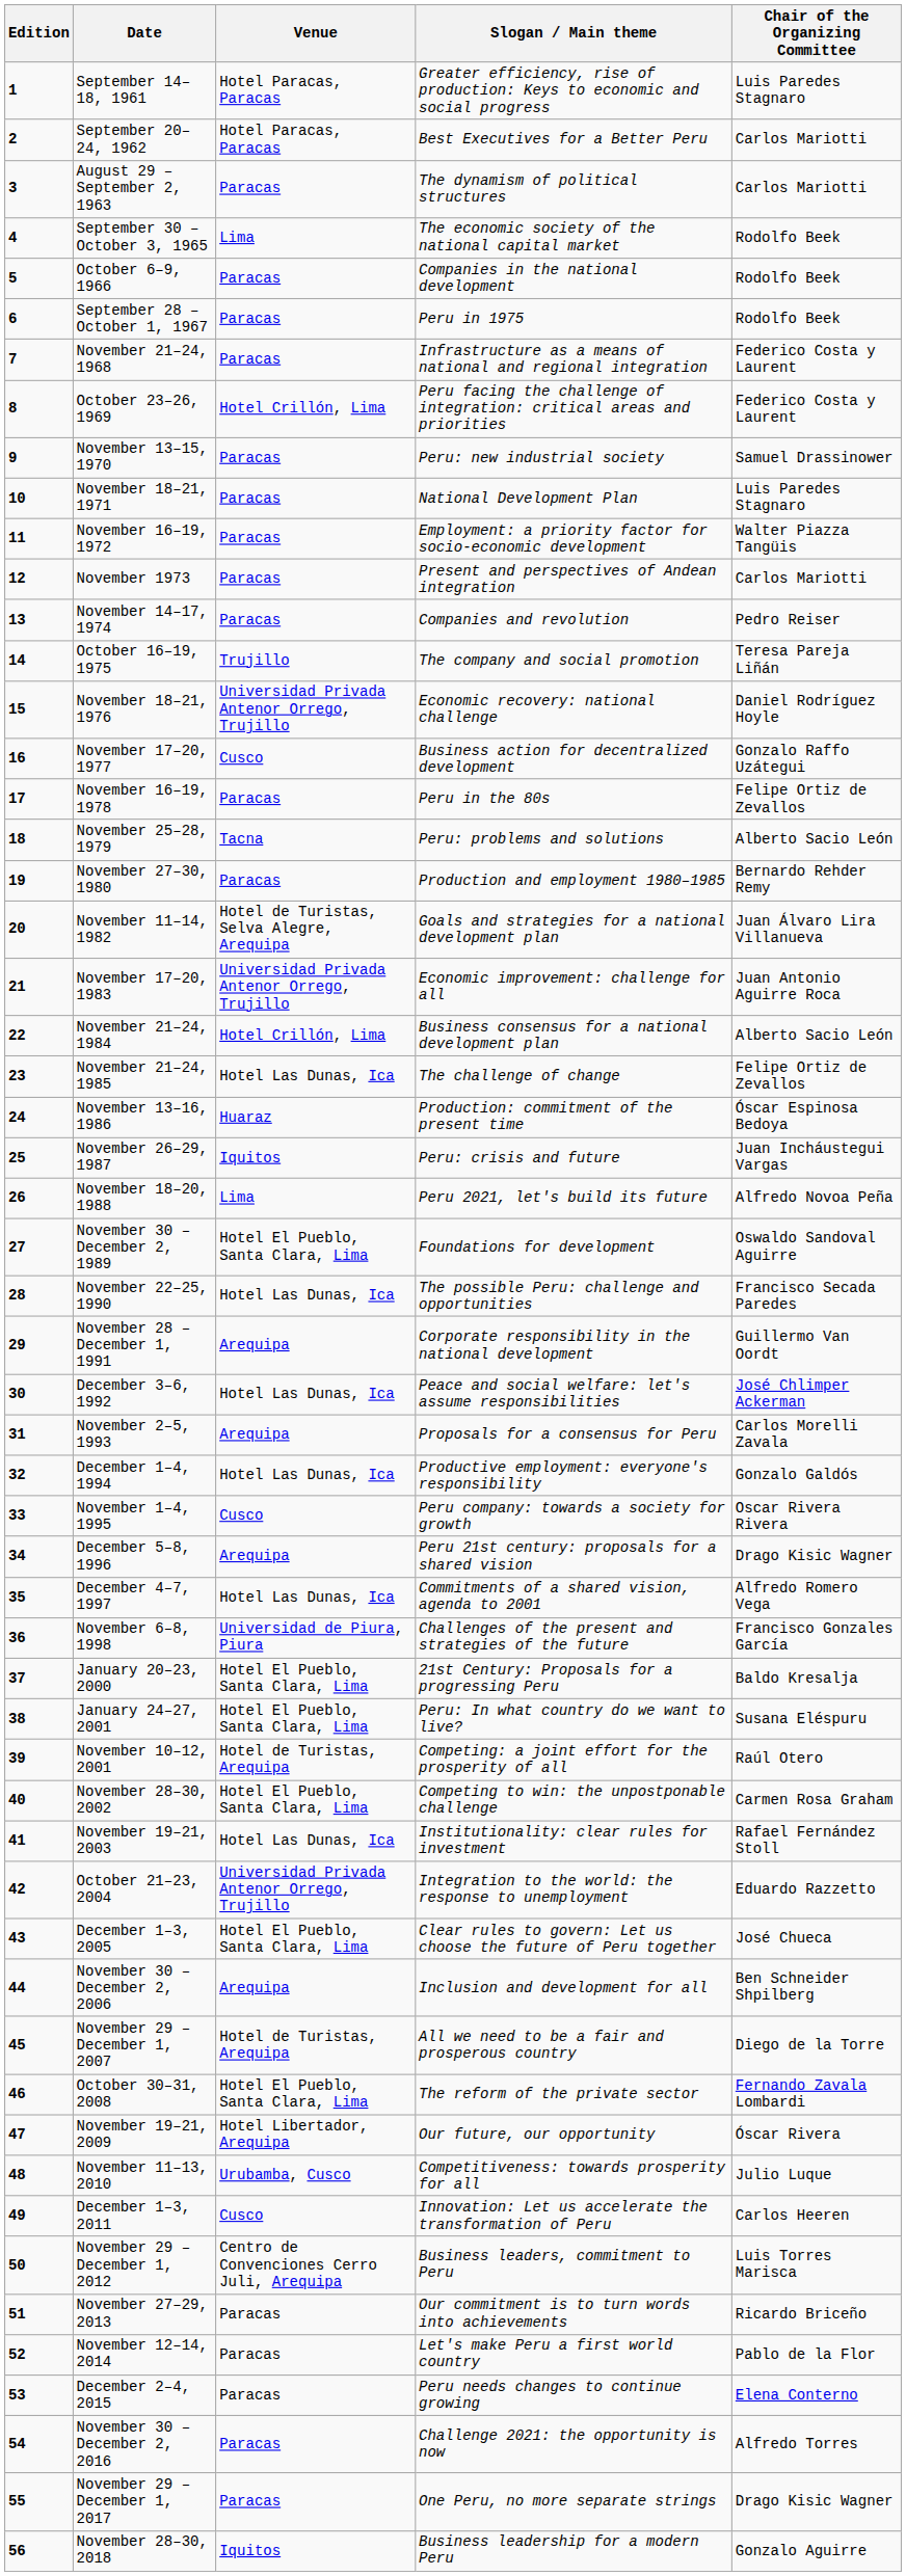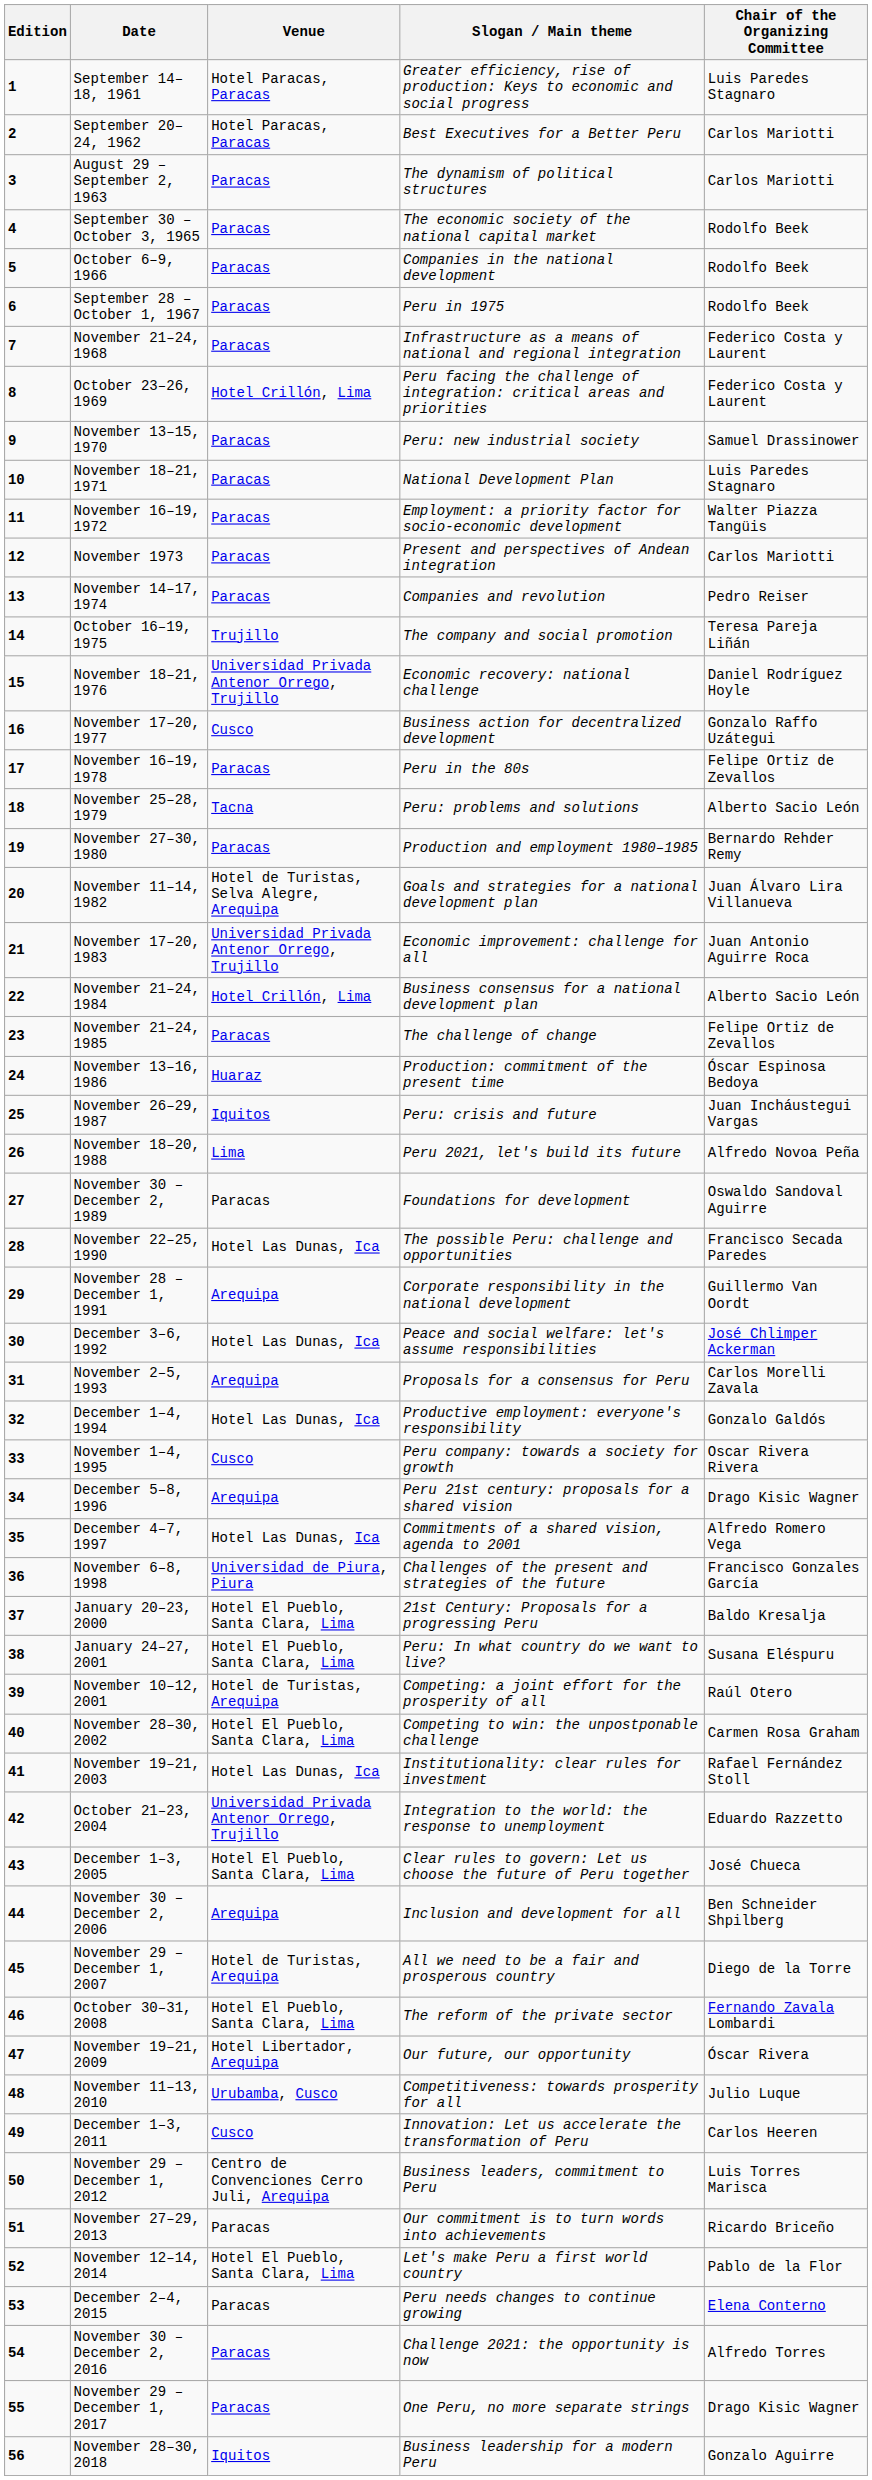 <table class="wikitable" style="width:800px ">
 <tr>
 <th>Edition</th>
 <th>Date</th>
 <th>Venue</th>
 <th>Slogan / Main theme</th>
 <th>Chair of the Organizing Committee</th>
 </tr>
 <tr>
 <td><strong>1</strong></td>
 <td>September 14–18, 1961</td>
 <td>Hotel Paracas, <a href='#'>Paracas</a></td>
 <td><em>Greater efficiency, rise of production: Keys to economic and social progress</em></td>
 <td>Luis Paredes Stagnaro</td>
 </tr>
 <tr>
 <td><strong>2</strong></td>
 <td>September 20–24, 1962</td>
 <td>Hotel Paracas, <a href='#'>Paracas</a></td>
 <td><em>Best Executives for a Better Peru</em></td>
 <td>Carlos Mariotti</td>
 </tr>
 <tr>
 <td><strong>3</strong></td>
 <td>August 29 – September 2, 1963</td>
 <td><a href='#'>Paracas</a></td>
 <td><em>The dynamism of political structures</em></td>
 <td>Carlos Mariotti</td>
 </tr>
 <tr>
 <td><strong>4</strong></td>
 <td>September 30 – October 3, 1965</td>
-<td><a href='#'>Lima</a></td>
+<td><a href='#'>Paracas</a></td>
 <td><em>The economic society of the national capital market</em></td>
 <td>Rodolfo Beek</td>
 </tr>
 <tr>
 <td><strong>5</strong></td>
 <td>October 6–9, 1966</td>
 <td><a href='#'>Paracas</a></td>
 <td><em>Companies in the national development</em></td>
 <td>Rodolfo Beek</td>
 </tr>
 <tr>
 <td><strong>6</strong></td>
 <td>September 28 – October 1, 1967</td>
 <td><a href='#'>Paracas</a></td>
 <td><em>Peru in 1975</em></td>
 <td>Rodolfo Beek</td>
 </tr>
 <tr>
 <td><strong>7</strong></td>
 <td>November 21–24, 1968</td>
 <td><a href='#'>Paracas</a></td>
 <td><em>Infrastructure as a means of national and regional integration</em></td>
 <td>Federico Costa y Laurent</td>
 </tr>
 <tr>
 <td><strong>8</strong></td>
 <td>October 23–26, 1969</td>
 <td><a href='#'>Hotel Crillón</a>, <a href='#'>Lima</a></td>
 <td><em>Peru facing the challenge of integration: critical areas and priorities</em></td>
 <td>Federico Costa y Laurent</td>
 </tr>
 <tr>
 <td><strong>9</strong></td>
 <td>November 13–15, 1970</td>
 <td><a href='#'>Paracas</a></td>
 <td><em>Peru: new industrial society</em></td>
 <td>Samuel Drassinower</td>
 </tr>
 <tr>
 <td><strong>10</strong></td>
 <td>November 18–21, 1971</td>
 <td><a href='#'>Paracas</a></td>
 <td><em>National Development Plan</em></td>
 <td>Luis Paredes Stagnaro</td>
 </tr>
 <tr>
 <td><strong>11</strong></td>
 <td>November 16–19, 1972</td>
 <td><a href='#'>Paracas</a></td>
 <td><em>Employment: a priority factor for socio-economic development</em></td>
 <td>Walter Piazza Tangüis</td>
 </tr>
 <tr>
 <td><strong>12</strong></td>
 <td>November 1973</td>
 <td><a href='#'>Paracas</a></td>
 <td><em>Present and perspectives of Andean integration</em></td>
 <td>Carlos Mariotti</td>
 </tr>
 <tr>
 <td><strong>13</strong></td>
 <td>November 14–17, 1974</td>
 <td><a href='#'>Paracas</a></td>
 <td><em>Companies and revolution</em></td>
 <td>Pedro Reiser</td>
 </tr>
 <tr>
 <td><strong>14</strong></td>
 <td>October 16–19, 1975</td>
 <td><a href='#'>Trujillo</a></td>
 <td><em>The company and social promotion</em></td>
 <td>Teresa Pareja Liñán</td>
 </tr>
 <tr>
 <td><strong>15</strong></td>
 <td>November 18–21, 1976</td>
 <td><a href='#'>Universidad Privada Antenor Orrego</a>, <a href='#'>Trujillo</a></td>
 <td><em>Economic recovery: national challenge</em></td>
 <td>Daniel Rodríguez Hoyle</td>
 </tr>
 <tr>
 <td><strong>16</strong></td>
 <td>November 17–20, 1977</td>
 <td><a href='#'>Cusco</a></td>
 <td><em>Business action for decentralized development</em></td>
 <td>Gonzalo Raffo Uzátegui</td>
 </tr>
 <tr>
 <td><strong>17</strong></td>
 <td>November 16–19, 1978</td>
 <td><a href='#'>Paracas</a></td>
 <td><em>Peru in the 80s</em></td>
 <td>Felipe Ortiz de Zevallos</td>
 </tr>
 <tr>
 <td><strong>18</strong></td>
 <td>November 25–28, 1979</td>
 <td><a href='#'>Tacna</a></td>
 <td><em>Peru: problems and solutions</em></td>
 <td>Alberto Sacio León</td>
 </tr>
 <tr>
 <td><strong>19</strong></td>
 <td>November 27–30, 1980</td>
 <td><a href='#'>Paracas</a></td>
 <td><em>Production and employment 1980–1985</em></td>
 <td>Bernardo Rehder Remy</td>
 </tr>
 <tr>
 <td><strong>20</strong></td>
 <td>November 11–14, 1982</td>
 <td>Hotel de Turistas, Selva Alegre, <a href='#'>Arequipa</a></td>
 <td><em>Goals and strategies for a national development plan</em></td>
 <td>Juan Álvaro Lira Villanueva</td>
 </tr>
 <tr>
 <td><strong>21</strong></td>
 <td>November 17–20, 1983</td>
 <td><a href='#'>Universidad Privada Antenor Orrego</a>, <a href='#'>Trujillo</a></td>
 <td><em>Economic improvement: challenge for all</em></td>
 <td>Juan Antonio Aguirre Roca</td>
 </tr>
 <tr>
 <td><strong>22</strong></td>
 <td>November 21–24, 1984</td>
 <td><a href='#'>Hotel Crillón</a>, <a href='#'>Lima</a></td>
 <td><em>Business consensus for a national development plan</em></td>
 <td>Alberto Sacio León</td>
 </tr>
 <tr>
 <td><strong>23</strong></td>
 <td>November 21–24, 1985</td>
-<td>Hotel Las Dunas, <a href='#'>Ica</a></td>
+<td><a href='#'>Paracas</a></td>
 <td><em>The challenge of change</em></td>
 <td>Felipe Ortiz de Zevallos</td>
 </tr>
 <tr>
 <td><strong>24</strong></td>
 <td>November 13–16, 1986</td>
 <td><a href='#'>Huaraz</a></td>
 <td><em>Production: commitment of the present time</em></td>
 <td>Óscar Espinosa Bedoya</td>
 </tr>
 <tr>
 <td><strong>25</strong></td>
 <td>November 26–29, 1987</td>
 <td><a href='#'>Iquitos</a></td>
 <td><em>Peru: crisis and future</em></td>
 <td>Juan Incháustegui Vargas</td>
 </tr>
 <tr>
 <td><strong>26</strong></td>
 <td>November 18–20, 1988</td>
 <td><a href='#'>Lima</a></td>
 <td><em>Peru 2021, let's build its future</em></td>
 <td>Alfredo Novoa Peña</td>
 </tr>
 <tr>
 <td><strong>27</strong></td>
 <td>November 30 – December 2, 1989</td>
-<td>Hotel El Pueblo, Santa Clara, <a href='#'>Lima</a></td>
+<td>Paracas</td>
 <td><em>Foundations for development</em></td>
 <td>Oswaldo Sandoval Aguirre</td>
 </tr>
 <tr>
 <td><strong>28</strong></td>
 <td>November 22–25, 1990</td>
 <td>Hotel Las Dunas, <a href='#'>Ica</a></td>
 <td><em>The possible Peru: challenge and opportunities</em></td>
 <td>Francisco Secada Paredes</td>
 </tr>
 <tr>
 <td><strong>29</strong></td>
 <td>November 28 – December 1, 1991</td>
 <td><a href='#'>Arequipa</a></td>
 <td><em>Corporate responsibility in the national development</em></td>
 <td>Guillermo Van Oordt</td>
 </tr>
 <tr>
 <td><strong>30</strong></td>
 <td>December 3–6, 1992</td>
 <td>Hotel Las Dunas, <a href='#'>Ica</a></td>
 <td><em>Peace and social welfare: let's assume responsibilities</em></td>
 <td><a href='#'>José Chlimper Ackerman</a></td>
 </tr>
 <tr>
 <td><strong>31</strong></td>
 <td>November 2–5, 1993</td>
 <td><a href='#'>Arequipa</a></td>
 <td><em>Proposals for a consensus for Peru</em></td>
 <td>Carlos Morelli Zavala</td>
 </tr>
 <tr>
 <td><strong>32</strong></td>
 <td>December 1–4, 1994</td>
 <td>Hotel Las Dunas, <a href='#'>Ica</a></td>
 <td><em>Productive employment: everyone's responsibility</em></td>
 <td>Gonzalo Galdós</td>
 </tr>
 <tr>
 <td><strong>33</strong></td>
 <td>November 1–4, 1995</td>
 <td><a href='#'>Cusco</a></td>
 <td><em>Peru company: towards a society for growth</em></td>
 <td>Oscar Rivera Rivera</td>
 </tr>
 <tr>
 <td><strong>34</strong></td>
 <td>December 5–8, 1996</td>
 <td><a href='#'>Arequipa</a></td>
 <td><em>Peru 21st century: proposals for a shared vision</em></td>
 <td>Drago Kisic Wagner</td>
 </tr>
 <tr>
 <td><strong>35</strong></td>
 <td>December 4–7, 1997</td>
 <td>Hotel Las Dunas, <a href='#'>Ica</a></td>
 <td><em>Commitments of a shared vision, agenda to 2001</em></td>
 <td>Alfredo Romero Vega</td>
 </tr>
 <tr>
 <td><strong>36</strong></td>
 <td>November 6–8, 1998</td>
 <td><a href='#'>Universidad de Piura</a>, <a href='#'>Piura</a></td>
 <td><em>Challenges of the present and strategies of the future</em></td>
 <td>Francisco Gonzales García</td>
 </tr>
 <tr>
 <td><strong>37</strong></td>
 <td>January 20–23, 2000</td>
 <td>Hotel El Pueblo, Santa Clara, <a href='#'>Lima</a></td>
 <td><em>21st Century: Proposals for a progressing Peru</em></td>
 <td>Baldo Kresalja</td>
 </tr>
 <tr>
 <td><strong>38</strong></td>
 <td>January 24–27, 2001</td>
 <td>Hotel El Pueblo, Santa Clara, <a href='#'>Lima</a></td>
 <td><em>Peru: In what country do we want to live?</em></td>
 <td>Susana Eléspuru</td>
 </tr>
 <tr>
 <td><strong>39</strong></td>
 <td>November 10–12, 2001</td>
 <td>Hotel de Turistas, <a href='#'>Arequipa</a></td>
 <td><em>Competing: a joint effort for the prosperity of all</em></td>
 <td>Raúl Otero</td>
 </tr>
 <tr>
 <td><strong>40</strong></td>
 <td>November 28–30, 2002</td>
 <td>Hotel El Pueblo, Santa Clara, <a href='#'>Lima</a></td>
 <td><em>Competing to win: the unpostponable challenge</em></td>
 <td>Carmen Rosa Graham</td>
 </tr>
 <tr>
 <td><strong>41</strong></td>
 <td>November 19–21, 2003</td>
 <td>Hotel Las Dunas, <a href='#'>Ica</a></td>
 <td><em>Institutionality: clear rules for investment</em></td>
 <td>Rafael Fernández Stoll</td>
 </tr>
 <tr>
 <td><strong>42</strong></td>
 <td>October 21–23, 2004</td>
 <td><a href='#'>Universidad Privada Antenor Orrego</a>, <a href='#'>Trujillo</a></td>
 <td><em>Integration to the world: the response to unemployment</em></td>
 <td>Eduardo Razzetto</td>
 </tr>
 <tr>
 <td><strong>43</strong></td>
 <td>December 1–3, 2005</td>
 <td>Hotel El Pueblo, Santa Clara, <a href='#'>Lima</a></td>
 <td><em>Clear rules to govern: Let us choose the future of Peru together </em></td>
 <td>José Chueca</td>
 </tr>
 <tr>
 <td><strong>44</strong></td>
 <td>November 30 – December 2, 2006</td>
 <td><a href='#'>Arequipa</a></td>
 <td><em>Inclusion and development for all</em></td>
 <td>Ben Schneider Shpilberg</td>
 </tr>
 <tr>
 <td><strong>45</strong></td>
 <td>November 29 – December 1, 2007</td>
 <td>Hotel de Turistas, <a href='#'>Arequipa</a></td>
 <td><em>All we need to be a fair and prosperous country</em></td>
 <td>Diego de la Torre</td>
 </tr>
 <tr>
 <td><strong>46</strong></td>
 <td>October 30–31, 2008</td>
 <td>Hotel El Pueblo, Santa Clara, <a href='#'>Lima</a></td>
 <td><em>The reform of the private sector</em></td>
 <td><a href='#'>Fernando Zavala</a> Lombardi</td>
 </tr>
 <tr>
 <td><strong>47</strong></td>
 <td>November 19–21, 2009</td>
 <td>Hotel Libertador, <a href='#'>Arequipa</a></td>
 <td><em>Our future, our opportunity</em></td>
 <td>Óscar Rivera</td>
 </tr>
 <tr>
 <td><strong>48</strong></td>
 <td>November 11–13, 2010</td>
 <td><a href='#'>Urubamba</a>, <a href='#'>Cusco</a></td>
 <td><em>Competitiveness: towards prosperity for all</em></td>
 <td>Julio Luque</td>
 </tr>
 <tr>
 <td><strong>49</strong></td>
 <td>December 1–3, 2011</td>
 <td><a href='#'>Cusco</a></td>
 <td><em>Innovation: Let us accelerate the transformation of Peru</em></td>
 <td>Carlos Heeren</td>
 </tr>
 <tr>
 <td><strong>50</strong></td>
 <td>November 29 – December 1, 2012</td>
 <td>Centro de Convenciones Cerro Juli, <a href='#'>Arequipa</a></td>
 <td><em>Business leaders, commitment to Peru</em></td>
 <td>Luis Torres Marisca</td>
 </tr>
 <tr>
 <td><strong>51</strong></td>
 <td>November 27–29, 2013</td>
 <td>Paracas</td>
 <td><em>Our commitment is to turn words into achievements</em></td>
 <td>Ricardo Briceño</td>
 </tr>
 <tr>
 <td><strong>52</strong></td>
 <td>November 12–14, 2014</td>
-<td>Paracas</td>
+<td>Hotel El Pueblo, Santa Clara, <a href='#'>Lima</a></td>
 <td><em>Let's make Peru a first world country</em></td>
 <td>Pablo de la Flor</td>
 </tr>
 <tr>
 <td><strong>53</strong></td>
 <td>December 2–4, 2015</td>
 <td>Paracas</td>
 <td><em>Peru needs changes to continue growing</em></td>
 <td><a href='#'>Elena Conterno</a></td>
 </tr>
 <tr>
 <td><strong>54</strong></td>
 <td>November 30 – December 2, 2016</td>
 <td><a href='#'>Paracas</a></td>
 <td><em>Challenge 2021: the opportunity is now</em></td>
 <td>Alfredo Torres</td>
 </tr>
 <tr>
 <td><strong>55</strong></td>
 <td>November 29 – December 1, 2017</td>
 <td><a href='#'>Paracas</a></td>
 <td><em>One Peru, no more separate strings</em></td>
 <td>Drago Kisic Wagner</td>
 </tr>
 <tr>
 <td><strong>56</strong></td>
 <td>November 28–30, 2018</td>
 <td><a href='#'>Iquitos</a></td>
 <td><em>Business leadership for a modern Peru</em></td>
 <td>Gonzalo Aguirre</td>
 </tr>
 </table>
